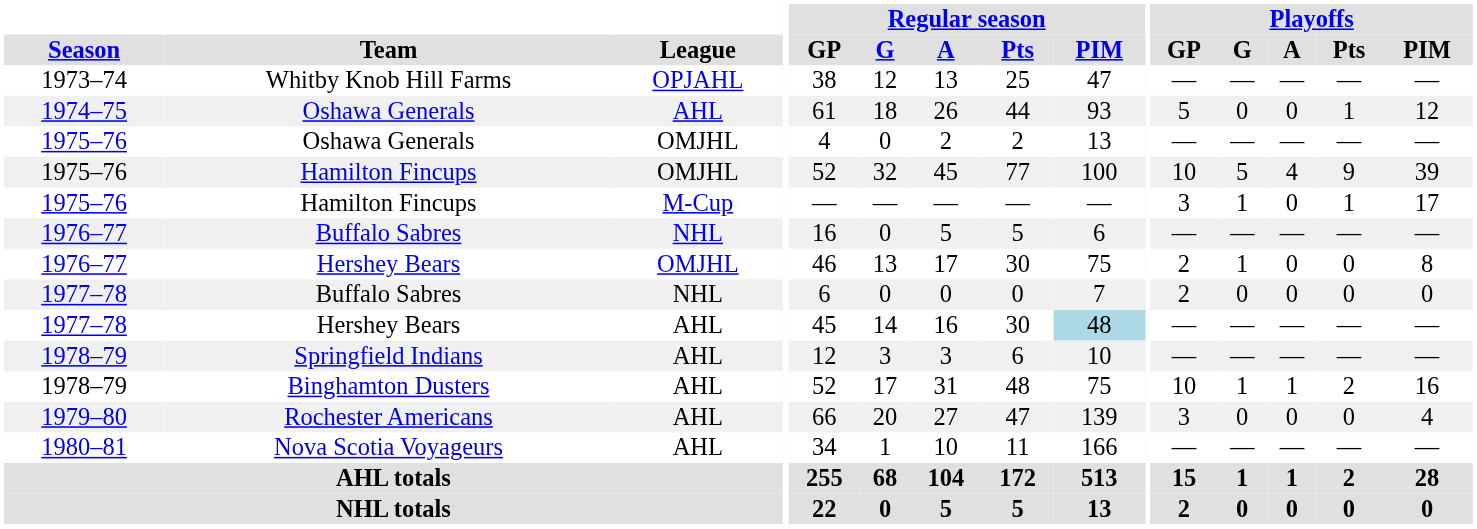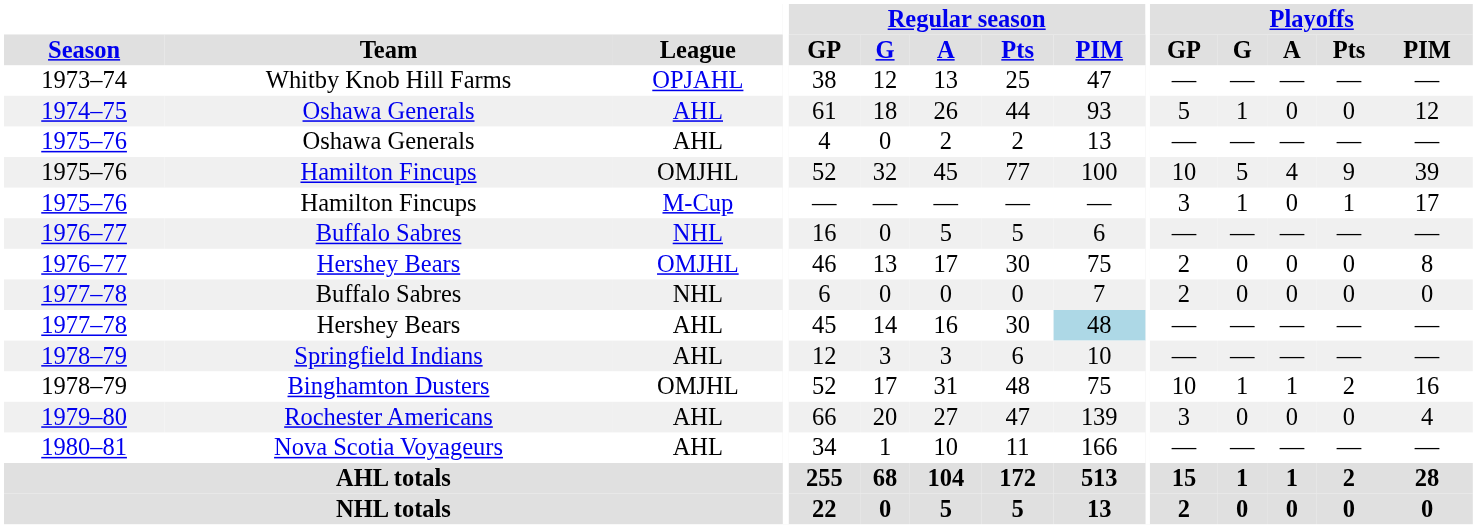 <table border="0" cellpadding="1" cellspacing="0" style="text-align:center; width:60em">
 <tr bgcolor="#e0e0e0">
 <th colspan="3" bgcolor="#ffffff"></th>
 <th rowspan="100" bgcolor="#ffffff"></th>
 <th colspan="5"><a href='#'>Regular season</a></th>
 <th rowspan="100" bgcolor="#ffffff"></th>
 <th colspan="5"><a href='#'>Playoffs</a></th>
 </tr>
 <tr bgcolor="#e0e0e0">
 <th><a href='#'>Season</a></th>
 <th>Team</th>
 <th>League</th>
 <th>GP</th>
 <th><a href='#'>G</a></th>
 <th><a href='#'>A</a></th>
 <th><a href='#'>Pts</a></th>
 <th><a href='#'>PIM</a></th>
 <th>GP</th>
 <th>G</th>
 <th>A</th>
 <th>Pts</th>
 <th>PIM</th>
 </tr>
 <tr>
 <td>1973–74</td>
 <td>Whitby Knob Hill Farms</td>
 <td><a href='#'>OPJAHL</a></td>
 <td>38</td>
 <td>12</td>
 <td>13</td>
 <td>25</td>
 <td>47</td>
 <td>—</td>
 <td>—</td>
 <td>—</td>
 <td>—</td>
 <td>—</td>
 </tr>
 <tr bgcolor="#f0f0f0">
 <td><a href='#'>1974–75</a></td>
 <td><a href='#'>Oshawa Generals</a></td>
 <td><a href='#'>AHL</a></td>
 <td>61</td>
 <td>18</td>
 <td>26</td>
 <td>44</td>
 <td>93</td>
 <td>5</td>
+<td>1</td>
 <td>0</td>
 <td>0</td>
-<td>1</td>
 <td>12</td>
 </tr>
 <tr>
 <td><a href='#'>1975–76</a></td>
 <td>Oshawa Generals</td>
-<td>OMJHL</td>
+<td>AHL</td>
 <td>4</td>
 <td>0</td>
 <td>2</td>
 <td>2</td>
 <td>13</td>
 <td>—</td>
 <td>—</td>
 <td>—</td>
 <td>—</td>
 <td>—</td>
 </tr>
 <tr bgcolor="#f0f0f0">
 <td>1975–76</td>
 <td><a href='#'>Hamilton Fincups</a></td>
 <td>OMJHL</td>
 <td>52</td>
 <td>32</td>
 <td>45</td>
 <td>77</td>
 <td>100</td>
 <td>10</td>
 <td>5</td>
 <td>4</td>
 <td>9</td>
 <td>39</td>
 </tr>
 <tr>
 <td><a href='#'>1975–76</a></td>
 <td>Hamilton Fincups</td>
 <td><a href='#'>M-Cup</a></td>
 <td>—</td>
 <td>—</td>
 <td>—</td>
 <td>—</td>
 <td>—</td>
 <td>3</td>
 <td>1</td>
 <td>0</td>
 <td>1</td>
 <td>17</td>
 </tr>
 <tr bgcolor="#f0f0f0">
 <td><a href='#'>1976–77</a></td>
 <td><a href='#'>Buffalo Sabres</a></td>
 <td><a href='#'>NHL</a></td>
 <td>16</td>
 <td>0</td>
 <td>5</td>
 <td>5</td>
 <td>6</td>
 <td>—</td>
 <td>—</td>
 <td>—</td>
 <td>—</td>
 <td>—</td>
 </tr>
 <tr>
 <td><a href='#'>1976–77</a></td>
 <td><a href='#'>Hershey Bears</a></td>
 <td><a href='#'>OMJHL</a></td>
 <td>46</td>
 <td>13</td>
 <td>17</td>
 <td>30</td>
 <td>75</td>
 <td>2</td>
-<td>1</td>
+<td>0</td>
 <td>0</td>
 <td>0</td>
 <td>8</td>
 </tr>
 <tr bgcolor="#f0f0f0">
 <td><a href='#'>1977–78</a></td>
 <td>Buffalo Sabres</td>
 <td>NHL</td>
 <td>6</td>
 <td>0</td>
 <td>0</td>
 <td>0</td>
 <td>7</td>
 <td>2</td>
 <td>0</td>
 <td>0</td>
 <td>0</td>
 <td>0</td>
 </tr>
 <tr>
 <td><a href='#'>1977–78</a></td>
 <td>Hershey Bears</td>
 <td>AHL</td>
 <td>45</td>
 <td>14</td>
 <td>16</td>
 <td>30</td>
 <td style="background: lightblue;">48</td>
 <td>—</td>
 <td>—</td>
 <td>—</td>
 <td>—</td>
 <td>—</td>
 </tr>
 <tr bgcolor="#f0f0f0">
 <td><a href='#'>1978–79</a></td>
 <td><a href='#'>Springfield Indians</a></td>
 <td>AHL</td>
 <td>12</td>
 <td>3</td>
 <td>3</td>
 <td>6</td>
 <td>10</td>
 <td>—</td>
 <td>—</td>
 <td>—</td>
 <td>—</td>
 <td>—</td>
 </tr>
 <tr>
 <td>1978–79</td>
 <td><a href='#'>Binghamton Dusters</a></td>
-<td>AHL</td>
+<td>OMJHL</td>
 <td>52</td>
 <td>17</td>
 <td>31</td>
 <td>48</td>
 <td>75</td>
 <td>10</td>
 <td>1</td>
 <td>1</td>
 <td>2</td>
 <td>16</td>
 </tr>
 <tr bgcolor="#f0f0f0">
 <td><a href='#'>1979–80</a></td>
 <td><a href='#'>Rochester Americans</a></td>
 <td>AHL</td>
 <td>66</td>
 <td>20</td>
 <td>27</td>
 <td>47</td>
 <td>139</td>
 <td>3</td>
 <td>0</td>
 <td>0</td>
 <td>0</td>
 <td>4</td>
 </tr>
 <tr>
 <td><a href='#'>1980–81</a></td>
 <td><a href='#'>Nova Scotia Voyageurs</a></td>
 <td>AHL</td>
 <td>34</td>
 <td>1</td>
 <td>10</td>
 <td>11</td>
 <td>166</td>
 <td>—</td>
 <td>—</td>
 <td>—</td>
 <td>—</td>
 <td>—</td>
 </tr>
 <tr bgcolor="#e0e0e0">
 <th colspan="3">AHL totals</th>
 <th>255</th>
 <th>68</th>
 <th>104</th>
 <th>172</th>
 <th>513</th>
 <th>15</th>
 <th>1</th>
 <th>1</th>
 <th>2</th>
 <th>28</th>
 </tr>
 <tr bgcolor="#e0e0e0">
 <th colspan="3">NHL totals</th>
 <th>22</th>
 <th>0</th>
 <th>5</th>
 <th>5</th>
 <th>13</th>
 <th>2</th>
 <th>0</th>
 <th>0</th>
 <th>0</th>
 <th>0</th>
 </tr>
 </table>
